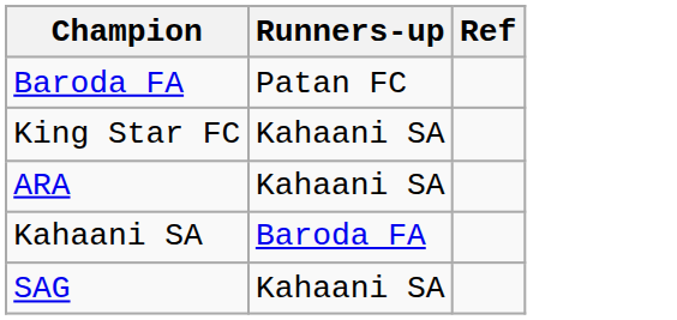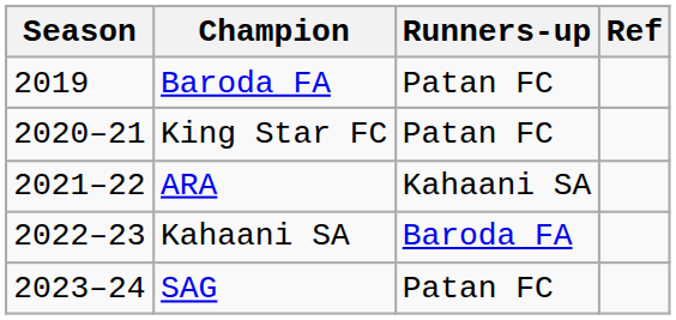 <table class="wikitable sortable" style="text-align:left;">
 <tr>
+<th>Season</th>
 <th>Champion</th>
 <th>Runners-up</th>
 <th>Ref</th>
 </tr>
 <tr>
+<td>2019</td>
 <td><a href='#'>Baroda FA</a></td>
 <td>Patan FC</td>
 <td></td>
 </tr>
 <tr>
+<td>2020–21</td>
 <td>King Star FC</td>
-<td>Kahaani SA</td>
+<td>Patan FC</td>
 <td></td>
 </tr>
 <tr>
+<td>2021–22</td>
 <td><a href='#'>ARA</a></td>
 <td>Kahaani SA</td>
 <td></td>
 </tr>
 <tr>
+<td>2022–23</td>
 <td>Kahaani SA</td>
 <td><a href='#'>Baroda FA</a></td>
 <td></td>
 </tr>
 <tr>
+<td>2023–24</td>
 <td><a href='#'>SAG</a></td>
-<td>Kahaani SA</td>
+<td>Patan FC</td>
 <td></td>
 </tr>
 </table>
